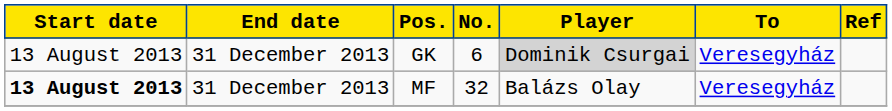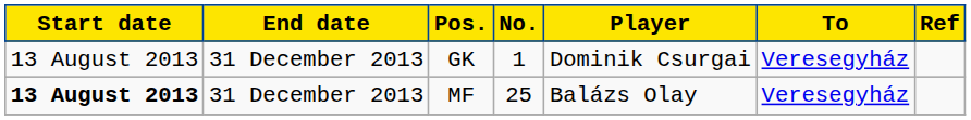 <table class="wikitable plainrowheaders sortable">
 <tr>
 <th style="background-color:#FDE500;color:black;border:1px solid #004292">Start date</th>
 <th style="background-color:#FDE500;color:black;border:1px solid #004292">End date</th>
 <th style="background-color:#FDE500;color:black;border:1px solid #004292">Pos.</th>
 <th style="background-color:#FDE500;color:black;border:1px solid #004292">No.</th>
 <th style="background-color:#FDE500;color:black;border:1px solid #004292">Player</th>
 <th style="background-color:#FDE500;color:black;border:1px solid #004292">To</th>
 <th style="background-color:#FDE500;color:black;border:1px solid #004292">Ref</th>
 </tr>
 <tr>
 <td>13 August 2013</td>
 <td style="text-align:center;">31 December 2013</td>
 <td style="text-align:center;">GK</td>
-<td style="text-align:center;">6</td>
-<td style="background: lightgrey; text-align:left;"> Dominik Csurgai</td>
+<td style="text-align:center;">1</td>
+<td style="text-align:left;"> Dominik Csurgai</td>
 <td style="text-align:left;"><a href='#'>Veresegyház</a></td>
 <td></td>
 </tr>
 <tr>
 <td><strong>13 August 2013</strong></td>
 <td style="text-align:center;">31 December 2013</td>
 <td style="text-align:center;">MF</td>
-<td style="text-align:center;">32</td>
+<td style="text-align:center;">25</td>
 <td style="text-align:left;"> Balázs Olay</td>
 <td style="text-align:left;"><a href='#'>Veresegyház</a></td>
 <td></td>
 </tr>
 <tr>
 </tr>
 </table>
